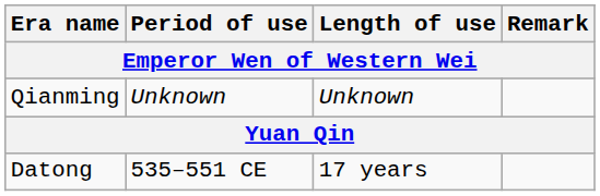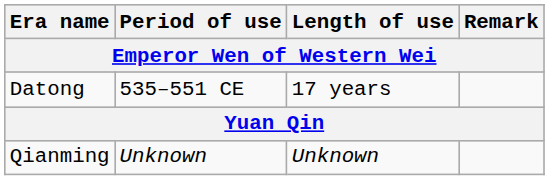 <table class="wikitable">
 <tr>
 <th>Era name</th>
 <th>Period of use</th>
 <th>Length of use</th>
 <th>Remark</th>
 </tr>
 <tr>
 <th colspan="4"><a href='#'>Emperor Wen of Western Wei</a><br></th>
 </tr>
 <tr>
-<td>Qianming<br></td>
-<td><em>Unknown</em></td>
-<td><em>Unknown</em></td>
+<td>Datong<br></td>
+<td>535–551 CE</td>
+<td>17 years</td>
 <td></td>
 </tr>
 <tr>
 <th colspan="4"><a href='#'>Yuan Qin</a><br></th>
 </tr>
 <tr>
-<td>Datong<br></td>
-<td>535–551 CE</td>
-<td>17 years</td>
+<td>Qianming<br></td>
+<td><em>Unknown</em></td>
+<td><em>Unknown</em></td>
 <td></td>
 </tr>
 </table>
